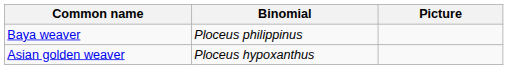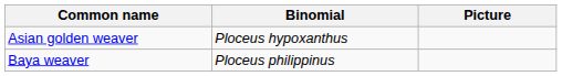 <table width=50% class="wikitable">
 <tr>
 <th width=30%>Common name</th>
 <th width=30%>Binomial</th>
 <th width=20%>Picture</th>
 </tr>
 <tr>
+<td><a href='#'>Asian golden weaver</a></td>
+<td><em>Ploceus hypoxanthus</em></td>
+<td></td>
+</tr>
+<tr>
 <td><a href='#'>Baya weaver</a></td>
 <td><em>Ploceus philippinus</em></td>
 <td></td>
 </tr>
-<tr>
-<td><a href='#'>Asian golden weaver</a></td>
-<td><em>Ploceus hypoxanthus</em></td>
-<td></td>
-</tr>
 </table>
